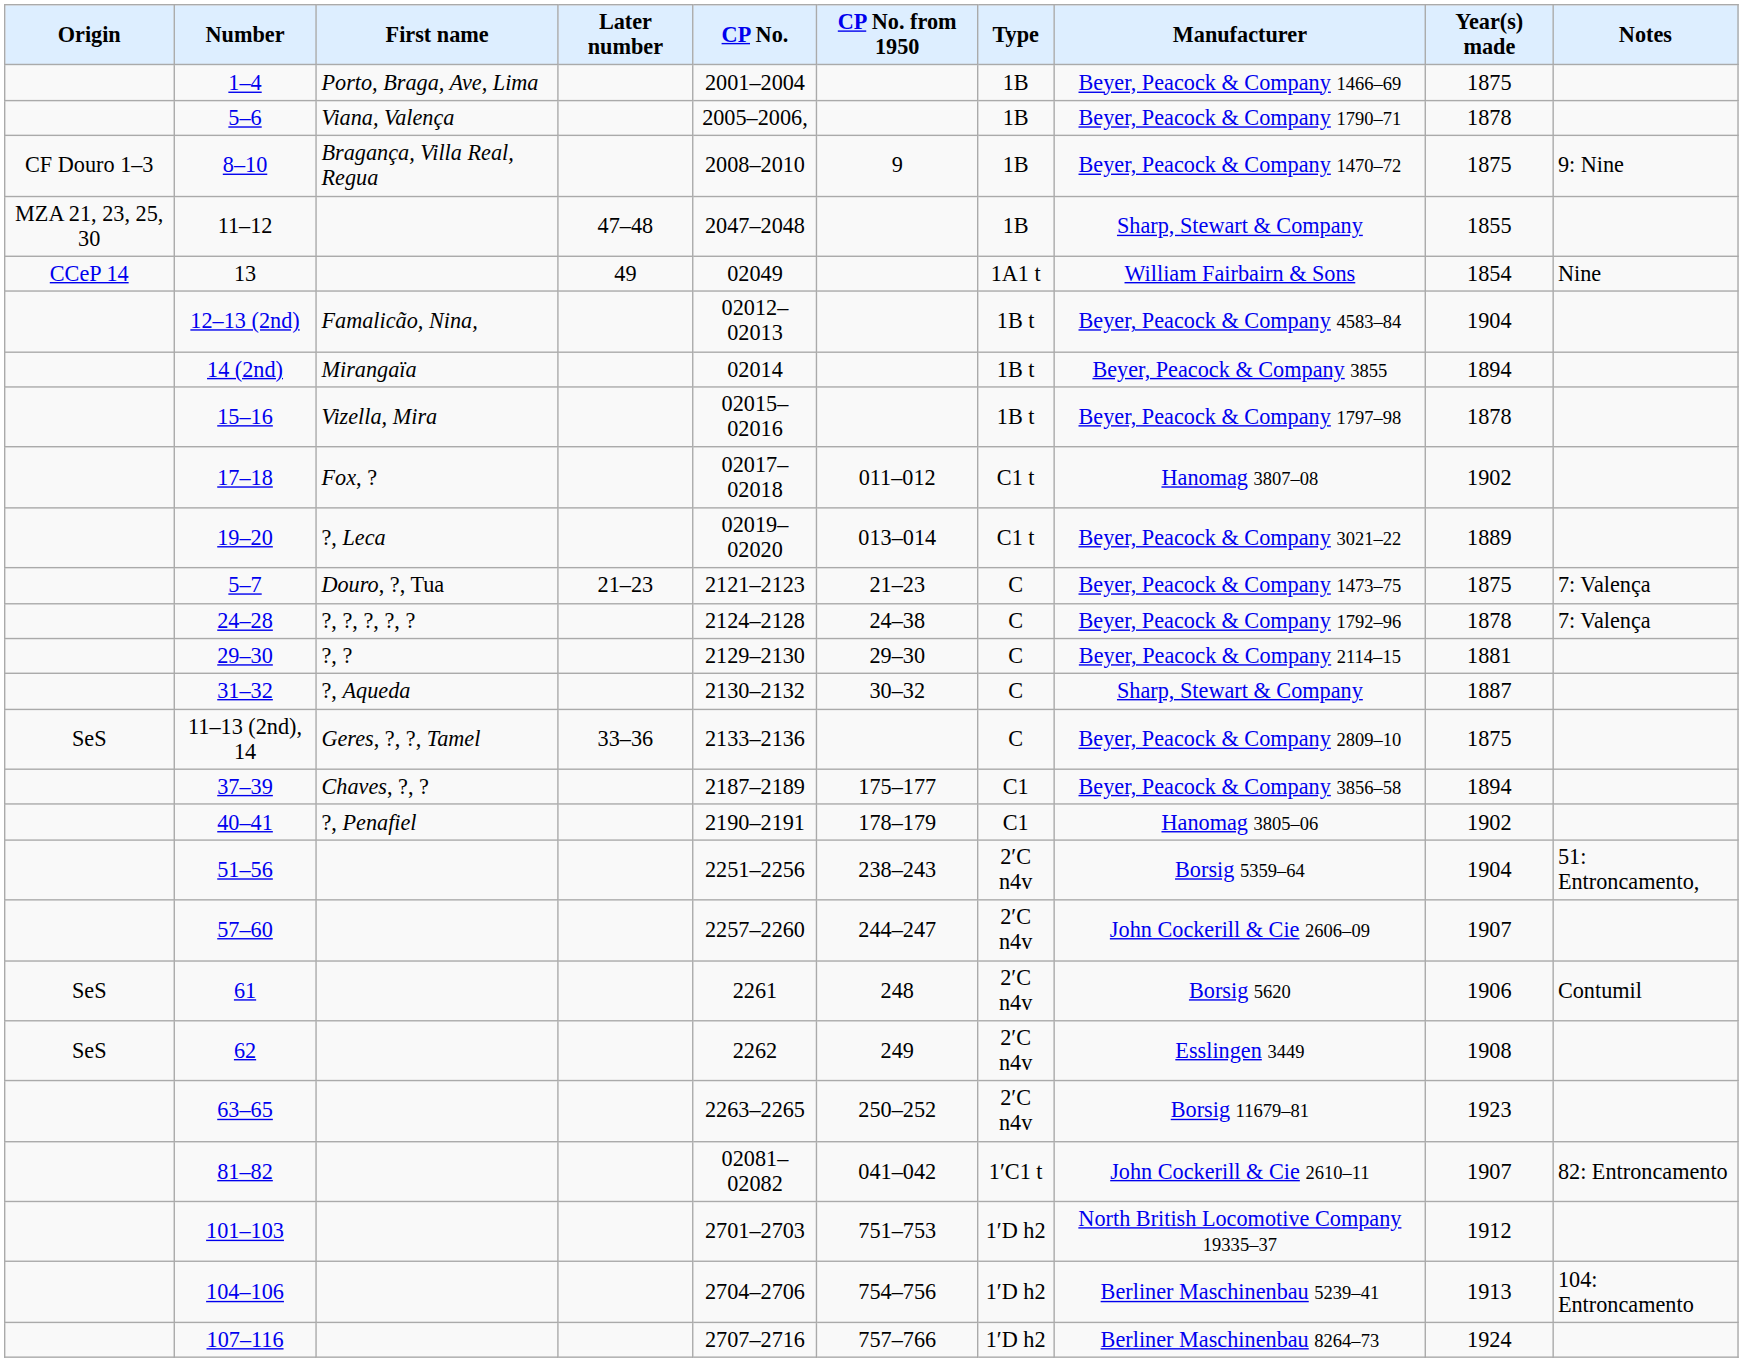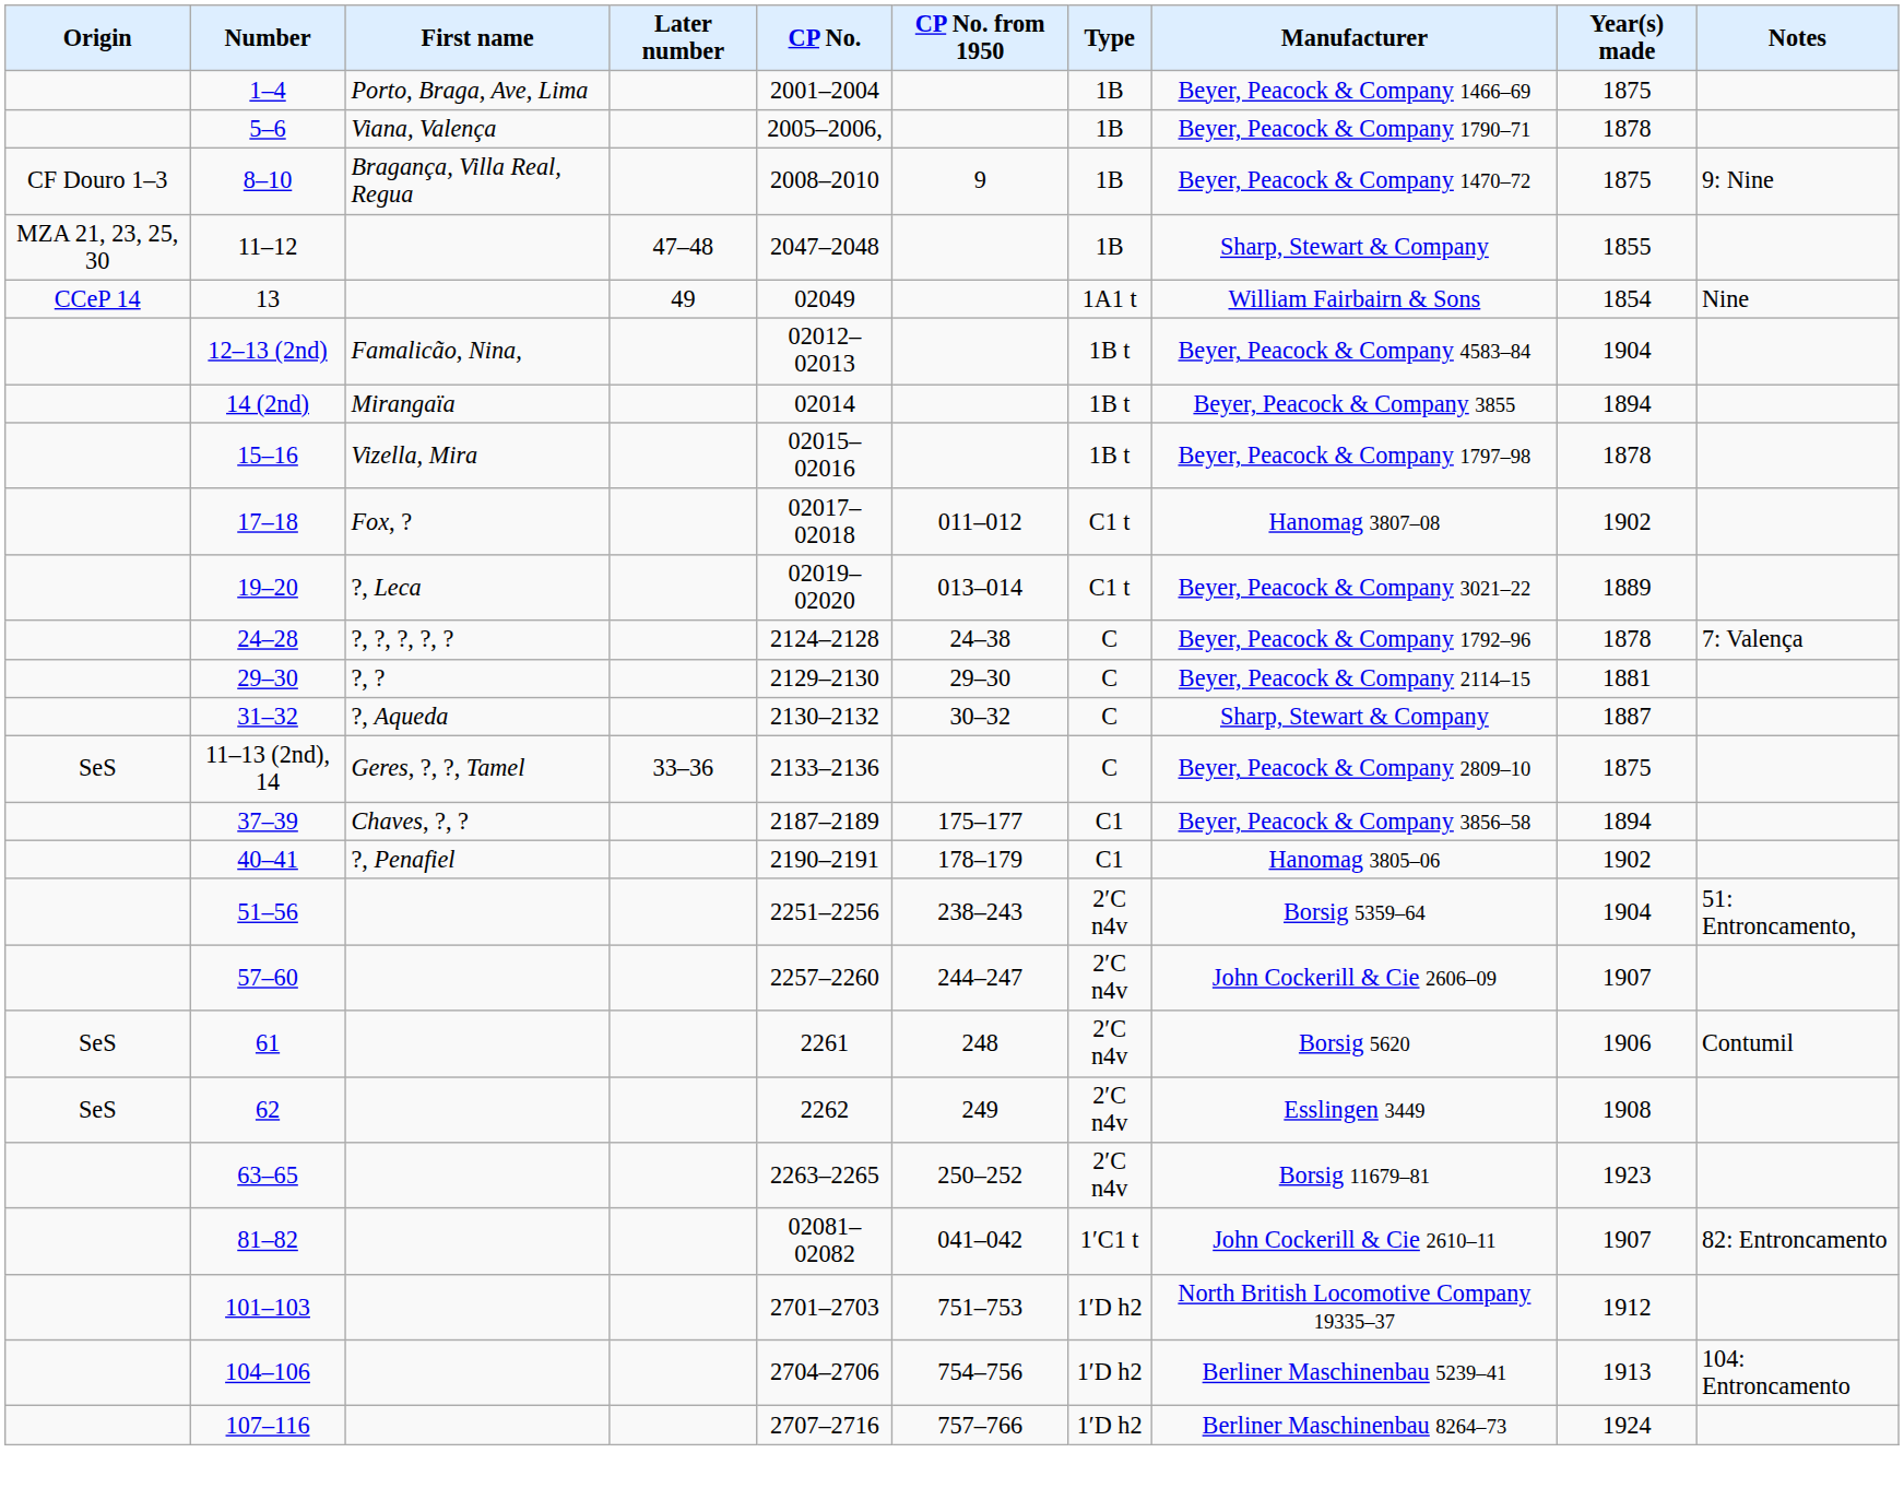 <table class="wikitable sortable" style=text-align:center;>
 <tr>
 <th style=background-color:#def;>Origin</th>
 <th style=background-color:#def;>Number</th>
 <th style=background-color:#def;>First name</th>
 <th style=background-color:#def;>Later number</th>
 <th style=background-color:#def;><a href='#'>CP</a> No.</th>
 <th style=background-color:#def;><a href='#'>CP</a> No. from 1950</th>
 <th style=background-color:#def;>Type</th>
 <th style=background-color:#def;>Manufacturer</th>
 <th style=background-color:#def;>Year(s) made</th>
 <th style=background-color:#def;>Notes</th>
 </tr>
 <tr>
 <td></td>
 <td><a href='#'>1–4</a></td>
 <td align=left><em>Porto, Braga, Ave, Lima</em></td>
 <td></td>
 <td>2001–2004</td>
 <td></td>
 <td>1B</td>
 <td><a href='#'>Beyer, Peacock & Company</a> <small>1466–69</small></td>
 <td>1875</td>
 <td align=left></td>
 </tr>
 <tr>
 <td></td>
 <td><a href='#'>5–6</a></td>
 <td align=left><em>Viana, Valença</em></td>
 <td></td>
 <td>2005–2006,</td>
 <td></td>
 <td>1B</td>
 <td><a href='#'>Beyer, Peacock & Company</a> <small>1790–71</small></td>
 <td>1878</td>
 <td align=left></td>
 </tr>
 <tr>
 <td>CF Douro 1–3</td>
 <td><a href='#'>8–10</a></td>
 <td align=left><em>Bragança, Villa Real, Regua</em></td>
 <td></td>
 <td>2008–2010</td>
 <td>9</td>
 <td>1B</td>
 <td><a href='#'>Beyer, Peacock & Company</a> <small>1470–72</small></td>
 <td>1875</td>
 <td align=left>9: Nine</td>
 </tr>
 <tr>
 <td>MZA 21, 23, 25, 30</td>
 <td>11–12</td>
 <td align=left></td>
 <td>47–48</td>
 <td>2047–2048</td>
 <td></td>
 <td>1B</td>
 <td><a href='#'>Sharp, Stewart & Company</a></td>
 <td>1855</td>
 <td align=left></td>
 </tr>
 <tr>
 <td><a href='#'>CCeP 14</a></td>
 <td>13</td>
 <td align=left></td>
 <td>49</td>
 <td>02049</td>
 <td></td>
 <td>1A1 t</td>
 <td><a href='#'>William Fairbairn & Sons</a></td>
 <td>1854</td>
 <td align=left>Nine</td>
 </tr>
 <tr>
 <td></td>
 <td><a href='#'>12–13 (2nd)</a></td>
 <td align=left><em>Famalicão, Nina, </em></td>
 <td></td>
 <td>02012–02013</td>
 <td></td>
 <td>1B t</td>
 <td><a href='#'>Beyer, Peacock & Company</a> <small>4583–84</small></td>
 <td>1904</td>
 <td align=left></td>
 </tr>
 <tr>
 <td></td>
 <td><a href='#'>14 (2nd)</a></td>
 <td align=left><em>Mirangaïa</em></td>
 <td></td>
 <td>02014</td>
 <td></td>
 <td>1B t</td>
 <td><a href='#'>Beyer, Peacock & Company</a> <small>3855</small></td>
 <td>1894</td>
 <td align=left></td>
 </tr>
 <tr>
 <td></td>
 <td><a href='#'>15–16</a></td>
 <td align=left><em>Vizella, Mira</em></td>
 <td></td>
 <td>02015–02016</td>
 <td></td>
 <td>1B t</td>
 <td><a href='#'>Beyer, Peacock & Company</a> <small>1797–98</small></td>
 <td>1878</td>
 <td align=left></td>
 </tr>
 <tr>
 <td></td>
 <td><a href='#'>17–18</a></td>
 <td align=left><em>Fox</em>, ?</td>
 <td></td>
 <td>02017–02018</td>
 <td>011–012</td>
 <td>C1 t</td>
 <td><a href='#'>Hanomag</a> <small>3807–08</small></td>
 <td>1902</td>
 <td align=left></td>
 </tr>
 <tr>
 <td></td>
 <td><a href='#'>19–20</a></td>
 <td align=left>?, <em>Leca</em></td>
 <td></td>
 <td>02019–02020</td>
 <td>013–014</td>
 <td>C1 t</td>
 <td><a href='#'>Beyer, Peacock & Company</a> <small>3021–22</small></td>
 <td>1889</td>
 <td align=left></td>
-</tr>
-<tr>
-<td></td>
-<td><a href='#'>5–7</a></td>
-<td align=left><em>Douro</em>, ?, Tua</td>
-<td>21–23</td>
-<td>2121–2123</td>
-<td>21–23</td>
-<td>C</td>
-<td><a href='#'>Beyer, Peacock & Company</a> <small>1473–75</small></td>
-<td>1875</td>
-<td align=left>7: Valença</td>
 </tr>
 <tr>
 <td></td>
 <td><a href='#'>24–28</a></td>
 <td align=left>?, ?, ?, ?, ?</td>
 <td></td>
 <td>2124–2128</td>
 <td>24–38</td>
 <td>C</td>
 <td><a href='#'>Beyer, Peacock & Company</a> <small>1792–96</small></td>
 <td>1878</td>
 <td align=left>7: Valença</td>
 </tr>
 <tr>
 <td></td>
 <td><a href='#'>29–30</a></td>
 <td align=left>?, ?</td>
 <td></td>
 <td>2129–2130</td>
 <td>29–30</td>
 <td>C</td>
 <td><a href='#'>Beyer, Peacock & Company</a> <small>2114–15</small></td>
 <td>1881</td>
 <td align=left></td>
 </tr>
 <tr>
 <td></td>
 <td><a href='#'>31–32</a></td>
 <td align=left>?, <em>Aqueda</em></td>
 <td></td>
 <td>2130–2132</td>
 <td>30–32</td>
 <td>C</td>
 <td><a href='#'>Sharp, Stewart & Company</a></td>
 <td>1887</td>
 <td align=left></td>
 </tr>
 <tr>
 <td>SeS</td>
 <td>11–13 (2nd), 14</td>
 <td align=left><em>Geres</em>, ?, ?, <em>Tamel</em></td>
 <td>33–36</td>
 <td>2133–2136</td>
 <td></td>
 <td>C</td>
 <td><a href='#'>Beyer, Peacock & Company</a> <small>2809–10</small></td>
 <td>1875</td>
 <td align=left></td>
 </tr>
 <tr>
 <td></td>
 <td><a href='#'>37–39</a></td>
 <td align=left><em>Chaves</em>, ?, ?</td>
 <td></td>
 <td>2187–2189</td>
 <td>175–177</td>
 <td>C1</td>
 <td><a href='#'>Beyer, Peacock & Company</a> <small>3856–58</small></td>
 <td>1894</td>
 <td align=left></td>
 </tr>
 <tr>
 <td></td>
 <td><a href='#'>40–41</a></td>
 <td align=left>?, <em>Penafiel</em></td>
 <td></td>
 <td>2190–2191</td>
 <td>178–179</td>
 <td>C1</td>
 <td><a href='#'>Hanomag</a> <small>3805–06</small></td>
 <td>1902</td>
 <td align=left></td>
 </tr>
 <tr>
 <td></td>
 <td><a href='#'>51–56</a></td>
 <td align=left></td>
 <td></td>
 <td>2251–2256</td>
 <td>238–243</td>
 <td>2′C n4v</td>
 <td><a href='#'>Borsig</a> <small>5359–64</small></td>
 <td>1904</td>
 <td align=left>51: Entroncamento,</td>
 </tr>
 <tr>
 <td></td>
 <td><a href='#'>57–60</a></td>
 <td align=left></td>
 <td></td>
 <td>2257–2260</td>
 <td>244–247</td>
 <td>2′C n4v</td>
 <td><a href='#'>John Cockerill & Cie</a> <small>2606–09</small></td>
 <td>1907</td>
 <td align=left></td>
 </tr>
 <tr>
 <td>SeS</td>
 <td><a href='#'>61</a></td>
 <td align=left></td>
 <td></td>
 <td>2261</td>
 <td>248</td>
 <td>2′C n4v</td>
 <td><a href='#'>Borsig</a> <small>5620</small></td>
 <td>1906</td>
 <td align=left>Contumil</td>
 </tr>
 <tr>
 <td>SeS</td>
 <td><a href='#'>62</a></td>
 <td align=left></td>
 <td></td>
 <td>2262</td>
 <td>249</td>
 <td>2′C n4v</td>
 <td><a href='#'>Esslingen</a> <small>3449</small></td>
 <td>1908</td>
 <td align=left></td>
 </tr>
 <tr>
 <td></td>
 <td><a href='#'>63–65</a></td>
 <td align=left></td>
 <td></td>
 <td>2263–2265</td>
 <td>250–252</td>
 <td>2′C n4v</td>
 <td><a href='#'>Borsig</a> <small>11679–81</small></td>
 <td>1923</td>
 <td align=left></td>
 </tr>
 <tr>
 <td></td>
 <td><a href='#'>81–82</a></td>
 <td align=left></td>
 <td></td>
 <td>02081–02082</td>
 <td>041–042</td>
 <td>1′C1 t</td>
 <td><a href='#'>John Cockerill & Cie</a> <small>2610–11</small></td>
 <td>1907</td>
 <td align=left>82: Entroncamento</td>
 </tr>
 <tr>
 <td></td>
 <td><a href='#'>101–103</a></td>
 <td align=left></td>
 <td></td>
 <td>2701–2703</td>
 <td>751–753</td>
 <td>1′D h2</td>
 <td><a href='#'>North British Locomotive Company</a> <small>19335–37</small></td>
 <td>1912</td>
 <td align=left></td>
 </tr>
 <tr>
 <td></td>
 <td><a href='#'>104–106</a></td>
 <td align=left></td>
 <td></td>
 <td>2704–2706</td>
 <td>754–756</td>
 <td>1′D h2</td>
 <td><a href='#'>Berliner Maschinenbau</a> <small>5239–41</small></td>
 <td>1913</td>
 <td align=left>104: Entroncamento</td>
 </tr>
 <tr>
 <td></td>
 <td><a href='#'>107–116</a></td>
 <td align=left></td>
 <td></td>
 <td>2707–2716</td>
 <td>757–766</td>
 <td>1′D h2</td>
 <td><a href='#'>Berliner Maschinenbau</a> <small>8264–73</small></td>
 <td>1924</td>
 <td align=left></td>
 </tr>
 </table>
